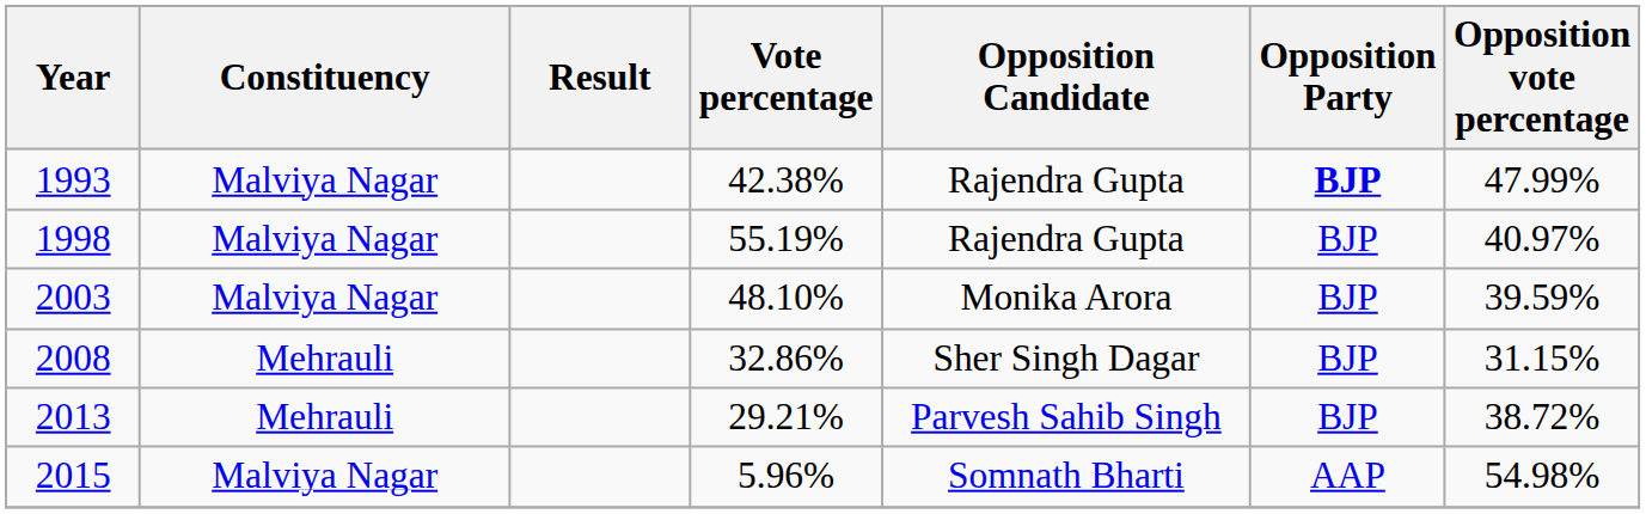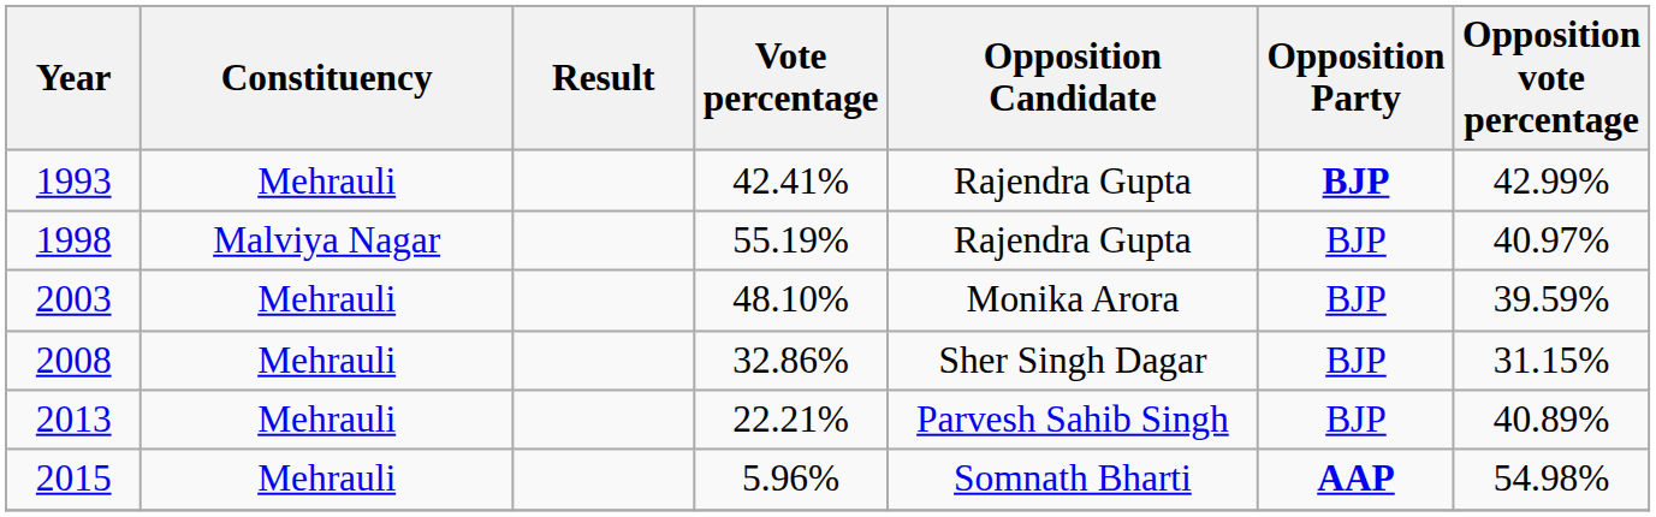 <table class="sortable wikitable">
 <tr>
 <th width=50>Year</th>
 <th width=150>Constituency</th>
 <th width=70>Result</th>
 <th width=70>Vote percentage</th>
 <th width=150>Opposition Candidate</th>
 <th width=70>Opposition Party</th>
 <th width=70>Opposition vote percentage</th>
 </tr>
 <tr style="text-align:center; height:20px;">
 <td><a href='#'>1993</a></td>
-<td><a href='#'>Malviya Nagar</a></td>
+<td><a href='#'>Mehrauli</a></td>
 <td></td>
-<td>42.38%</td>
+<td>42.41%</td>
 <td>Rajendra Gupta</td>
 <td><strong><a href='#'>BJP</a></strong></td>
-<td>47.99%</td>
+<td>42.99%</td>
 </tr>
 <tr style="text-align:center; height:20px;">
 <td><a href='#'>1998</a></td>
 <td><a href='#'>Malviya Nagar</a></td>
 <td></td>
 <td>55.19%</td>
 <td>Rajendra Gupta</td>
 <td><a href='#'>BJP</a></td>
 <td>40.97%</td>
 </tr>
 <tr style="text-align:center; height:20px;">
 <td><a href='#'>2003</a></td>
-<td><a href='#'>Malviya Nagar</a></td>
+<td><a href='#'>Mehrauli</a></td>
 <td></td>
 <td>48.10%</td>
 <td>Monika Arora</td>
 <td><a href='#'>BJP</a></td>
 <td>39.59%</td>
 </tr>
 <tr style="text-align:center; height:20px;">
 <td><a href='#'>2008</a></td>
 <td><a href='#'>Mehrauli</a></td>
 <td></td>
 <td>32.86%</td>
 <td>Sher Singh Dagar</td>
 <td><a href='#'>BJP</a></td>
 <td>31.15%</td>
 </tr>
 <tr style="text-align:center; height:20px;">
 <td><a href='#'>2013</a></td>
 <td><a href='#'>Mehrauli</a></td>
 <td></td>
-<td>29.21%</td>
+<td>22.21%</td>
 <td><a href='#'>Parvesh Sahib Singh</a></td>
 <td><a href='#'>BJP</a></td>
-<td>38.72%</td>
+<td>40.89%</td>
 </tr>
 <tr style="text-align:center; height:20px;">
 <td><a href='#'>2015</a></td>
-<td><a href='#'>Malviya Nagar</a></td>
+<td><a href='#'>Mehrauli</a></td>
 <td></td>
 <td>5.96%</td>
 <td><a href='#'>Somnath Bharti</a></td>
-<td><a href='#'>AAP</a></td>
+<td><strong><a href='#'>AAP</a></strong></td>
 <td>54.98%</td>
 </tr>
 <tr>
 </tr>
 </table>
